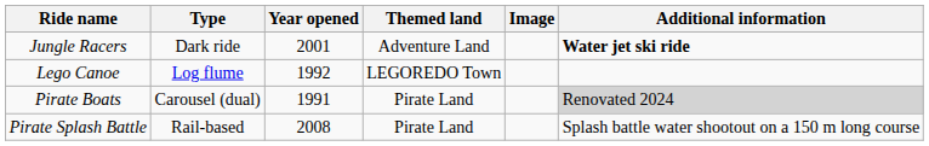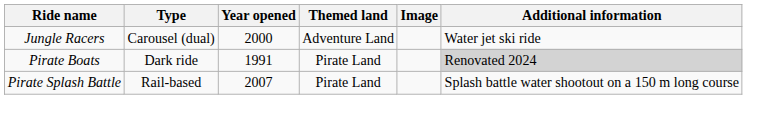 <table class="wikitable sortable" style="font-size:100%;text-align:center;">
 <tr>
 <th>Ride name</th>
 <th>Type</th>
 <th>Year opened</th>
 <th>Themed land</th>
 <th class="unsortable">Image</th>
 <th class="unsortable">Additional information</th>
 </tr>
 <tr>
 <td><em>Jungle Racers</em></td>
-<td>Dark ride</td>
-<td>2001</td>
+<td>Carousel (dual)</td>
+<td>2000</td>
 <td>Adventure Land</td>
 <td></td>
-<td style="text-align:left;"><strong>Water jet ski ride</strong></td>
-</tr>
-<tr>
-<td><em>Lego Canoe</em></td>
-<td><a href='#'>Log flume</a></td>
-<td>1992</td>
-<td>LEGOREDO Town</td>
-<td></td>
-<td style="text-align:left;"></td>
+<td style="text-align:left;">Water jet ski ride</td>
 </tr>
 <tr>
 <td><em>Pirate Boats</em></td>
-<td>Carousel (dual)</td>
+<td>Dark ride</td>
 <td>1991</td>
 <td>Pirate Land</td>
 <td></td>
 <td style="background: lightgrey; text-align:left;">Renovated 2024</td>
 </tr>
 <tr>
 <td><em>Pirate Splash Battle</em></td>
 <td>Rail-based</td>
-<td>2008</td>
+<td>2007</td>
 <td>Pirate Land</td>
 <td></td>
 <td style="text-align:left;">Splash battle water shootout on a 150 m long course</td>
 </tr>
 </table>
